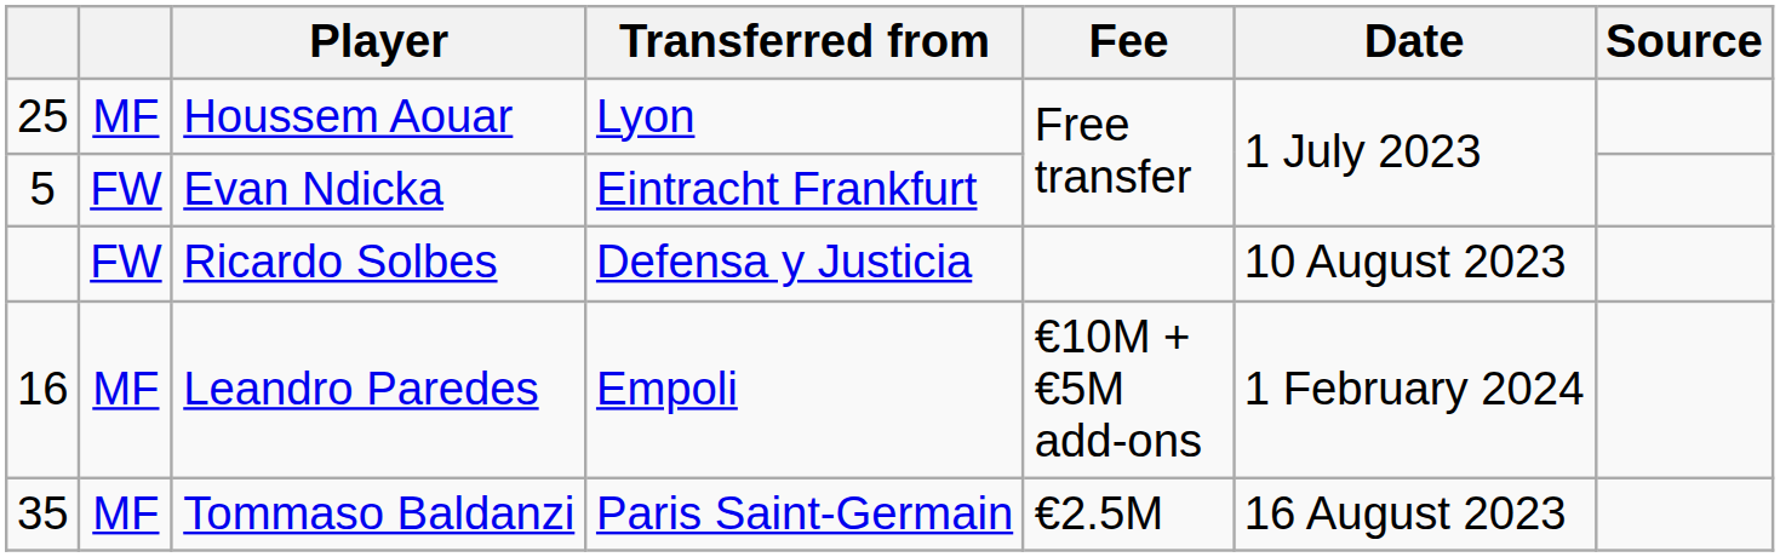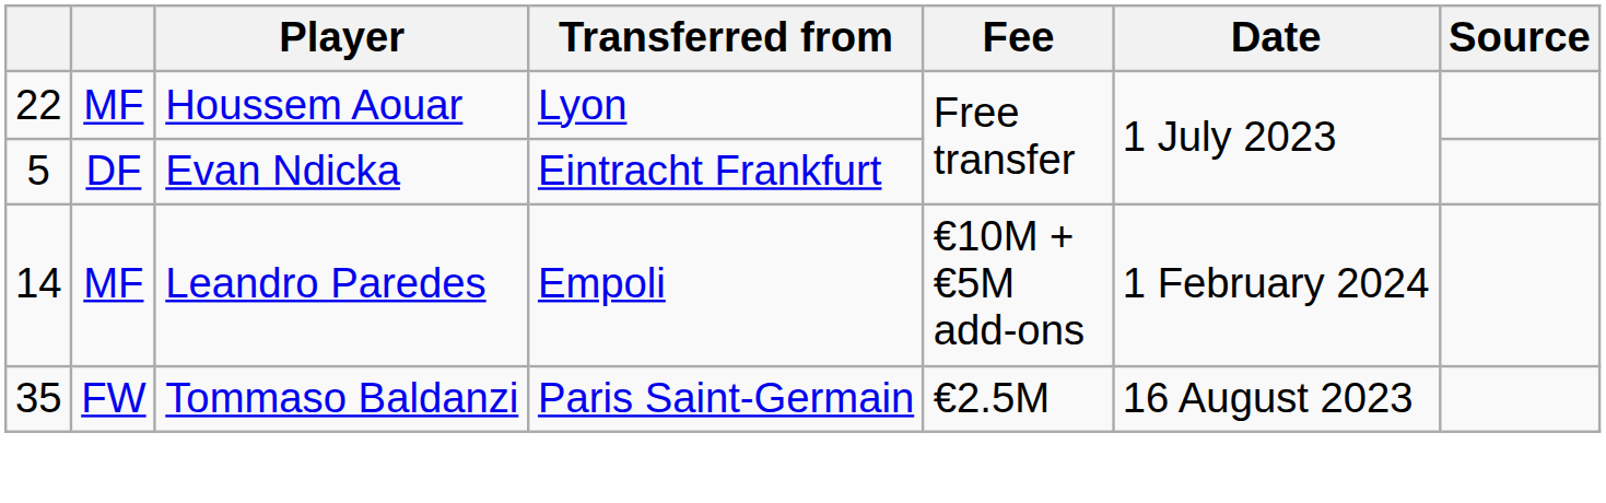 <table class="wikitable plainrowheaders sortable">
 <tr>
 <th></th>
 <th></th>
 <th scope=col>Player</th>
 <th>Transferred from</th>
 <th !scope=col; style="width: 65px;">Fee</th>
 <th scope=col>Date</th>
 <th scope=col>Source</th>
 </tr>
 <tr>
-<td align=center>25</td>
+<td align=center>22</td>
 <td align=center><a href='#'>MF</a></td>
 <td> <a href='#'>Houssem Aouar</a></td>
 <td> <a href='#'>Lyon</a></td>
 <td rowspan=2>Free transfer</td>
 <td rowspan=2>1 July 2023</td>
 <td></td>
 </tr>
 <tr>
 <td align=center>5</td>
-<td align=center><a href='#'>FW</a></td>
+<td align=center><a href='#'>DF</a></td>
 <td> <a href='#'>Evan Ndicka</a></td>
 <td> <a href='#'>Eintracht Frankfurt</a></td>
 <td></td>
 </tr>
 <tr>
-<td align=center></td>
-<td align=center><a href='#'>FW</a></td>
-<td> <a href='#'>Ricardo Solbes</a></td>
-<td> <a href='#'>Defensa y Justicia</a></td>
-<td></td>
-<td>10 August 2023</td>
-<td></td>
-</tr>
-<tr>
-<td align=center>16</td>
+<td align=center>14</td>
 <td align=center><a href='#'>MF</a></td>
 <td> <a href='#'>Leandro Paredes</a></td>
 <td> <a href='#'>Empoli</a></td>
 <td>€10M + €5M add-ons</td>
 <td>1 February 2024</td>
 <td></td>
 </tr>
 <tr>
 <td align=center>35</td>
-<td align=center><a href='#'>MF</a></td>
+<td align=center><a href='#'>FW</a></td>
 <td> <a href='#'>Tommaso Baldanzi</a></td>
 <td> <a href='#'>Paris Saint-Germain</a></td>
 <td>€2.5M</td>
 <td>16 August 2023</td>
 <td></td>
 </tr>
 </table>
